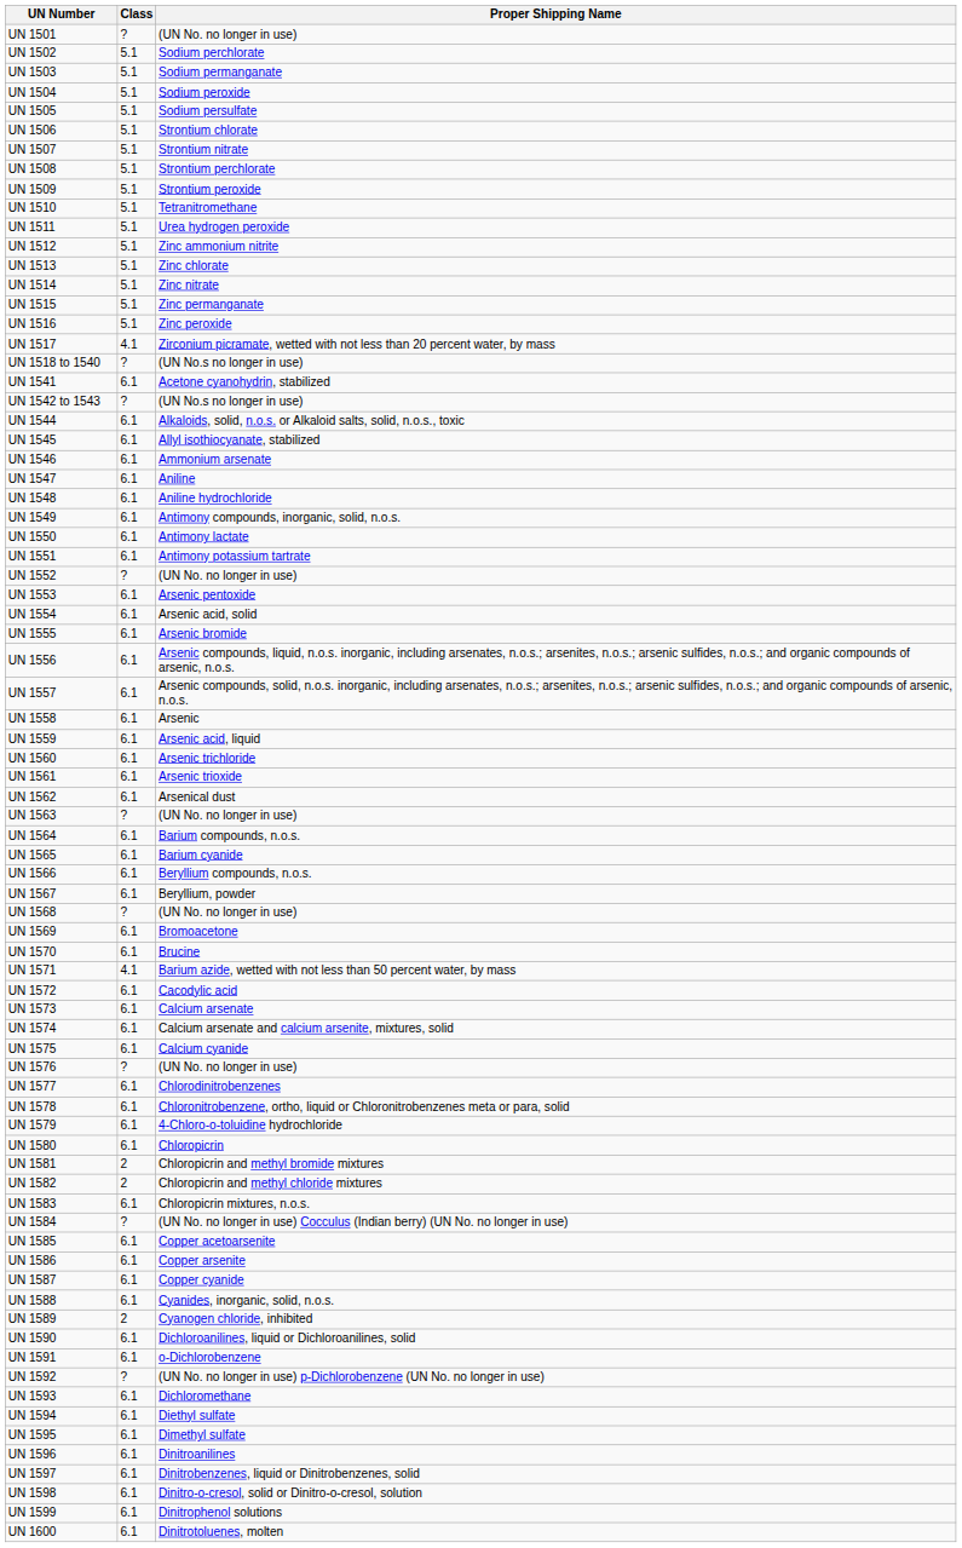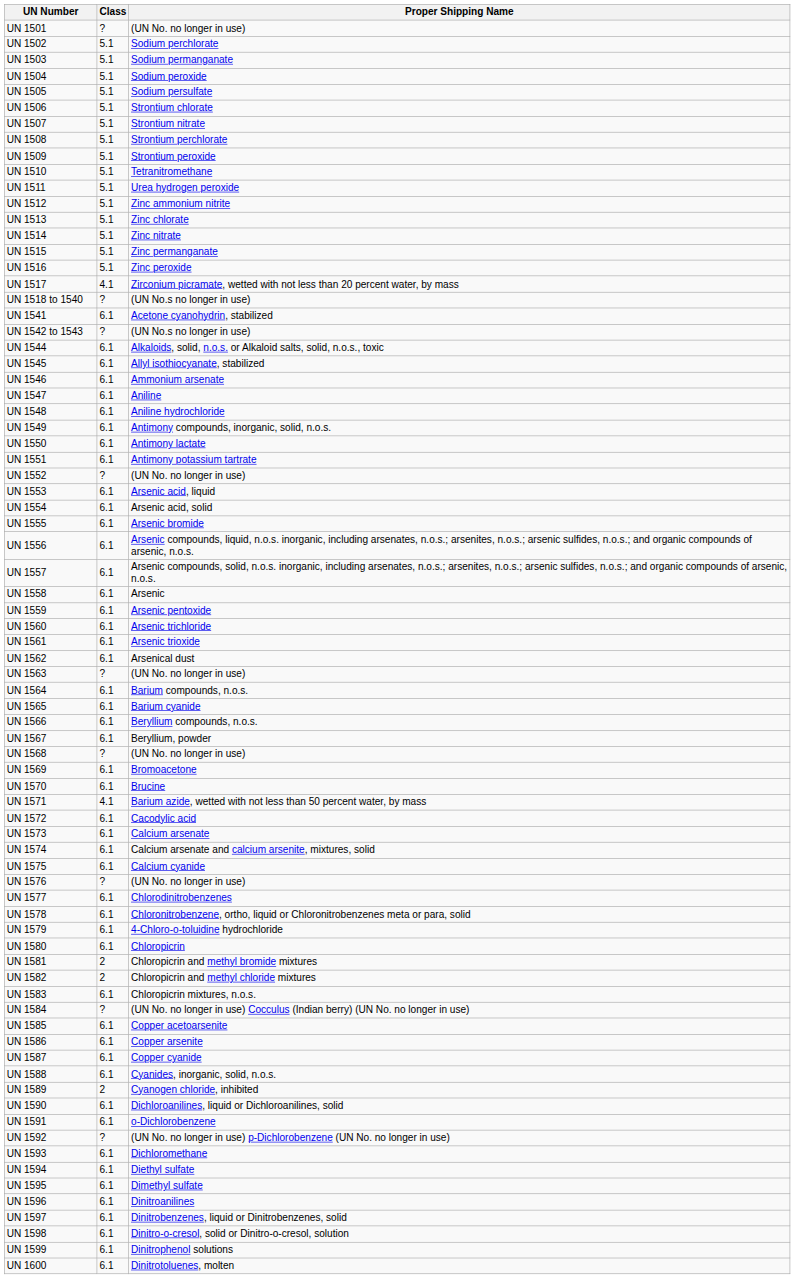 <table class="wikitable">
 <tr>
 <th width="140px">UN Number</th>
 <th>Class</th>
 <th>Proper Shipping Name</th>
 </tr>
 <tr>
 <td>UN 1501</td>
 <td>?</td>
 <td>(UN No. no longer in use)</td>
 </tr>
 <tr>
 <td>UN 1502</td>
 <td>5.1</td>
 <td><a href='#'>Sodium perchlorate</a></td>
 </tr>
 <tr>
 <td>UN 1503</td>
 <td>5.1</td>
 <td><a href='#'>Sodium permanganate</a></td>
 </tr>
 <tr>
 <td>UN 1504</td>
 <td>5.1</td>
 <td><a href='#'>Sodium peroxide</a></td>
 </tr>
 <tr>
 <td>UN 1505</td>
 <td>5.1</td>
 <td><a href='#'>Sodium persulfate</a></td>
 </tr>
 <tr>
 <td>UN 1506</td>
 <td>5.1</td>
 <td><a href='#'>Strontium chlorate</a></td>
 </tr>
 <tr>
 <td>UN 1507</td>
 <td>5.1</td>
 <td><a href='#'>Strontium nitrate</a></td>
 </tr>
 <tr>
 <td>UN 1508</td>
 <td>5.1</td>
 <td><a href='#'>Strontium perchlorate</a></td>
 </tr>
 <tr>
 <td>UN 1509</td>
 <td>5.1</td>
 <td><a href='#'>Strontium peroxide</a></td>
 </tr>
 <tr>
 <td>UN 1510</td>
 <td>5.1</td>
 <td><a href='#'>Tetranitromethane</a></td>
 </tr>
 <tr>
 <td>UN 1511</td>
 <td>5.1</td>
 <td><a href='#'>Urea hydrogen peroxide</a></td>
 </tr>
 <tr>
 <td>UN 1512</td>
 <td>5.1</td>
 <td><a href='#'>Zinc ammonium nitrite</a></td>
 </tr>
 <tr>
 <td>UN 1513</td>
 <td>5.1</td>
 <td><a href='#'>Zinc chlorate</a></td>
 </tr>
 <tr>
 <td>UN 1514</td>
 <td>5.1</td>
 <td><a href='#'>Zinc nitrate</a></td>
 </tr>
 <tr>
 <td>UN 1515</td>
 <td>5.1</td>
 <td><a href='#'>Zinc permanganate</a></td>
 </tr>
 <tr>
 <td>UN 1516</td>
 <td>5.1</td>
 <td><a href='#'>Zinc peroxide</a></td>
 </tr>
 <tr>
 <td>UN 1517</td>
 <td>4.1</td>
 <td><a href='#'>Zirconium picramate</a>, wetted with not less than 20 percent water, by mass</td>
 </tr>
 <tr>
 <td>UN 1518 to 1540</td>
 <td>?</td>
 <td>(UN No.s no longer in use)</td>
 </tr>
 <tr>
 <td>UN 1541</td>
 <td>6.1</td>
 <td><a href='#'>Acetone cyanohydrin</a>, stabilized</td>
 </tr>
 <tr>
 <td>UN 1542 to 1543</td>
 <td>?</td>
 <td>(UN No.s no longer in use)</td>
 </tr>
 <tr>
 <td>UN 1544</td>
 <td>6.1</td>
 <td><a href='#'>Alkaloids</a>, solid, <a href='#'>n.o.s.</a> or Alkaloid salts, solid, n.o.s., toxic</td>
 </tr>
 <tr>
 <td>UN 1545</td>
 <td>6.1</td>
 <td><a href='#'>Allyl isothiocyanate</a>, stabilized</td>
 </tr>
 <tr>
 <td>UN 1546</td>
 <td>6.1</td>
 <td><a href='#'>Ammonium arsenate</a></td>
 </tr>
 <tr>
 <td>UN 1547</td>
 <td>6.1</td>
 <td><a href='#'>Aniline</a></td>
 </tr>
 <tr>
 <td>UN 1548</td>
 <td>6.1</td>
 <td><a href='#'>Aniline hydrochloride</a></td>
 </tr>
 <tr>
 <td>UN 1549</td>
 <td>6.1</td>
 <td><a href='#'>Antimony</a> compounds, inorganic, solid, n.o.s.</td>
 </tr>
 <tr>
 <td>UN 1550</td>
 <td>6.1</td>
 <td><a href='#'>Antimony lactate</a></td>
 </tr>
 <tr>
 <td>UN 1551</td>
 <td>6.1</td>
 <td><a href='#'>Antimony potassium tartrate</a></td>
 </tr>
 <tr>
 <td>UN 1552</td>
 <td>?</td>
 <td>(UN No. no longer in use)</td>
 </tr>
 <tr>
 <td>UN 1553</td>
 <td>6.1</td>
-<td><a href='#'>Arsenic pentoxide</a></td>
+<td><a href='#'>Arsenic acid</a>, liquid</td>
 </tr>
 <tr>
 <td>UN 1554</td>
 <td>6.1</td>
 <td>Arsenic acid, solid</td>
 </tr>
 <tr>
 <td>UN 1555</td>
 <td>6.1</td>
 <td><a href='#'>Arsenic bromide</a></td>
 </tr>
 <tr>
 <td>UN 1556</td>
 <td>6.1</td>
 <td><a href='#'>Arsenic</a> compounds, liquid, n.o.s. inorganic, including arsenates, n.o.s.; arsenites, n.o.s.; arsenic sulfides, n.o.s.; and organic compounds of arsenic, n.o.s.</td>
 </tr>
 <tr>
 <td>UN 1557</td>
 <td>6.1</td>
 <td>Arsenic compounds, solid, n.o.s. inorganic, including arsenates, n.o.s.; arsenites, n.o.s.; arsenic sulfides, n.o.s.; and organic compounds of arsenic, n.o.s.</td>
 </tr>
 <tr>
 <td>UN 1558</td>
 <td>6.1</td>
 <td>Arsenic</td>
 </tr>
 <tr>
 <td>UN 1559</td>
 <td>6.1</td>
-<td><a href='#'>Arsenic acid</a>, liquid</td>
+<td><a href='#'>Arsenic pentoxide</a></td>
 </tr>
 <tr>
 <td>UN 1560</td>
 <td>6.1</td>
 <td><a href='#'>Arsenic trichloride</a></td>
 </tr>
 <tr>
 <td>UN 1561</td>
 <td>6.1</td>
 <td><a href='#'>Arsenic trioxide</a></td>
 </tr>
 <tr>
 <td>UN 1562</td>
 <td>6.1</td>
 <td>Arsenical dust</td>
 </tr>
 <tr>
 <td>UN 1563</td>
 <td>?</td>
 <td>(UN No. no longer in use)</td>
 </tr>
 <tr>
 <td>UN 1564</td>
 <td>6.1</td>
 <td><a href='#'>Barium</a> compounds, n.o.s.</td>
 </tr>
 <tr>
 <td>UN 1565</td>
 <td>6.1</td>
 <td><a href='#'>Barium cyanide</a></td>
 </tr>
 <tr>
 <td>UN 1566</td>
 <td>6.1</td>
 <td><a href='#'>Beryllium</a> compounds, n.o.s.</td>
 </tr>
 <tr>
 <td>UN 1567</td>
 <td>6.1</td>
 <td>Beryllium, powder</td>
 </tr>
 <tr>
 <td>UN 1568</td>
 <td>?</td>
 <td>(UN No. no longer in use)</td>
 </tr>
 <tr>
 <td>UN 1569</td>
 <td>6.1</td>
 <td><a href='#'>Bromoacetone</a></td>
 </tr>
 <tr>
 <td>UN 1570</td>
 <td>6.1</td>
 <td><a href='#'>Brucine</a></td>
 </tr>
 <tr>
 <td>UN 1571</td>
 <td>4.1</td>
 <td><a href='#'>Barium azide</a>, wetted with not less than 50 percent water, by mass</td>
 </tr>
 <tr>
 <td>UN 1572</td>
 <td>6.1</td>
 <td><a href='#'>Cacodylic acid</a></td>
 </tr>
 <tr>
 <td>UN 1573</td>
 <td>6.1</td>
 <td><a href='#'>Calcium arsenate</a></td>
 </tr>
 <tr>
 <td>UN 1574</td>
 <td>6.1</td>
 <td>Calcium arsenate and <a href='#'>calcium arsenite</a>, mixtures, solid</td>
 </tr>
 <tr>
 <td>UN 1575</td>
 <td>6.1</td>
 <td><a href='#'>Calcium cyanide</a></td>
 </tr>
 <tr>
 <td>UN 1576</td>
 <td>?</td>
 <td>(UN No. no longer in use)</td>
 </tr>
 <tr>
 <td>UN 1577</td>
 <td>6.1</td>
 <td><a href='#'>Chlorodinitrobenzenes</a></td>
 </tr>
 <tr>
 <td>UN 1578</td>
 <td>6.1</td>
 <td><a href='#'>Chloronitrobenzene</a>, ortho, liquid or Chloronitrobenzenes meta or para, solid</td>
 </tr>
 <tr>
 <td>UN 1579</td>
 <td>6.1</td>
 <td><a href='#'>4-Chloro-o-toluidine</a> hydrochloride</td>
 </tr>
 <tr>
 <td>UN 1580</td>
 <td>6.1</td>
 <td><a href='#'>Chloropicrin</a></td>
 </tr>
 <tr>
 <td>UN 1581</td>
 <td>2</td>
 <td>Chloropicrin and <a href='#'>methyl bromide</a> mixtures</td>
 </tr>
 <tr>
 <td>UN 1582</td>
 <td>2</td>
 <td>Chloropicrin and <a href='#'>methyl chloride</a> mixtures</td>
 </tr>
 <tr>
 <td>UN 1583</td>
 <td>6.1</td>
 <td>Chloropicrin mixtures, n.o.s.</td>
 </tr>
 <tr>
 <td>UN 1584</td>
 <td>?</td>
 <td>(UN No. no longer in use) <a href='#'>Cocculus</a> (Indian berry) (UN No. no longer in use)</td>
 </tr>
 <tr>
 <td>UN 1585</td>
 <td>6.1</td>
 <td><a href='#'>Copper acetoarsenite</a></td>
 </tr>
 <tr>
 <td>UN 1586</td>
 <td>6.1</td>
 <td><a href='#'>Copper arsenite</a></td>
 </tr>
 <tr>
 <td>UN 1587</td>
 <td>6.1</td>
 <td><a href='#'>Copper cyanide</a></td>
 </tr>
 <tr>
 <td>UN 1588</td>
 <td>6.1</td>
 <td><a href='#'>Cyanides</a>, inorganic, solid, n.o.s.</td>
 </tr>
 <tr>
 <td>UN 1589</td>
 <td>2</td>
 <td><a href='#'>Cyanogen chloride</a>, inhibited</td>
 </tr>
 <tr>
 <td>UN 1590</td>
 <td>6.1</td>
 <td><a href='#'>Dichloroanilines</a>, liquid or Dichloroanilines, solid</td>
 </tr>
 <tr>
 <td>UN 1591</td>
 <td>6.1</td>
 <td><a href='#'>o-Dichlorobenzene</a></td>
 </tr>
 <tr>
 <td>UN 1592</td>
 <td>?</td>
 <td>(UN No. no longer in use) <a href='#'>p-Dichlorobenzene</a> (UN No. no longer in use)</td>
 </tr>
 <tr>
 <td>UN 1593</td>
 <td>6.1</td>
 <td><a href='#'>Dichloromethane</a></td>
 </tr>
 <tr>
 <td>UN 1594</td>
 <td>6.1</td>
 <td><a href='#'>Diethyl sulfate</a></td>
 </tr>
 <tr>
 <td>UN 1595</td>
 <td>6.1</td>
 <td><a href='#'>Dimethyl sulfate</a></td>
 </tr>
 <tr>
 <td>UN 1596</td>
 <td>6.1</td>
 <td><a href='#'>Dinitroanilines</a></td>
 </tr>
 <tr>
 <td>UN 1597</td>
 <td>6.1</td>
 <td><a href='#'>Dinitrobenzenes</a>, liquid or Dinitrobenzenes, solid</td>
 </tr>
 <tr>
 <td>UN 1598</td>
 <td>6.1</td>
 <td><a href='#'>Dinitro-o-cresol</a>, solid or Dinitro-o-cresol, solution</td>
 </tr>
 <tr>
 <td>UN 1599</td>
 <td>6.1</td>
 <td><a href='#'>Dinitrophenol</a> solutions</td>
 </tr>
 <tr>
 <td>UN 1600</td>
 <td>6.1</td>
 <td><a href='#'>Dinitrotoluenes</a>, molten</td>
 </tr>
 </table>
